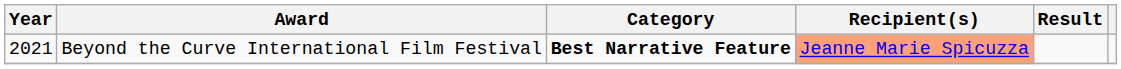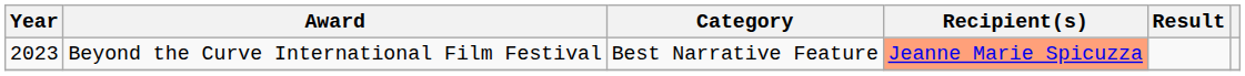 <table class="wikitable plainrowheaders sortable">
 <tr>
 <th scope="col">Year</th>
 <th scope="col">Award</th>
 <th scope="col">Category</th>
 <th scope="col">Recipient(s)</th>
 <th scope="col">Result</th>
 <th scope="col" class="unsortable"></th>
 </tr>
 <tr>
-<td>2021</td>
+<td>2023</td>
 <td>Beyond the Curve International Film Festival</td>
-<td><strong>Best Narrative Feature</strong></td>
+<td>Best Narrative Feature</td>
 <td style="background: lightsalmon;"><a href='#'>Jeanne Marie Spicuzza</a></td>
 <td></td>
 <td></td>
 </tr>
 <tr>
 </tr>
 </table>
